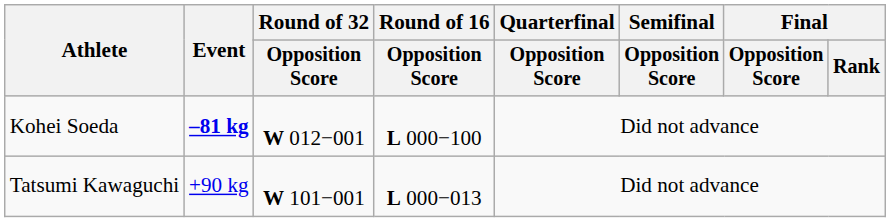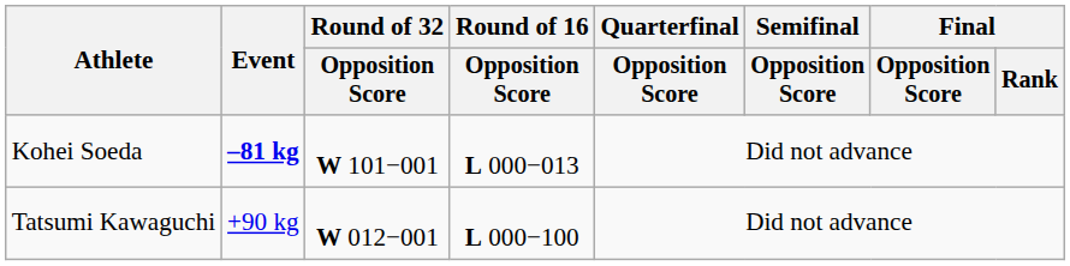 <table class=wikitable style=font-size:90%;text-align:center>
 <tr>
 <th rowspan=2>Athlete</th>
 <th rowspan=2>Event</th>
 <th>Round of 32</th>
 <th>Round of 16</th>
 <th>Quarterfinal</th>
 <th>Semifinal</th>
 <th colspan=2>Final</th>
 </tr>
 <tr style=font-size:95%>
 <th>Opposition<br>Score</th>
 <th>Opposition<br>Score</th>
 <th>Opposition<br>Score</th>
 <th>Opposition<br>Score</th>
 <th>Opposition<br>Score</th>
 <th>Rank</th>
 </tr>
 <tr>
 <td style="text-align:left">Kohei Soeda</td>
 <td style="text-align:left"><strong><a href='#'>–81 kg</a></strong></td>
-<td><br><strong>W</strong> 012−001</td>
-<td><br><strong>L</strong> 000−100</td>
+<td><br><strong>W</strong> 101−001</td>
+<td><br><strong>L</strong> 000−013</td>
 <td colspan=4>Did not advance</td>
 </tr>
 <tr>
 <td style="text-align:left">Tatsumi Kawaguchi</td>
 <td style="text-align:left"><a href='#'>+90 kg</a></td>
-<td><br><strong>W</strong> 101−001</td>
-<td><br><strong>L</strong> 000−013</td>
+<td><br><strong>W</strong> 012−001</td>
+<td><br><strong>L</strong> 000−100</td>
 <td colspan=4>Did not advance</td>
 </tr>
 </table>
